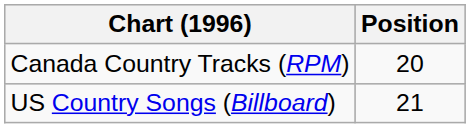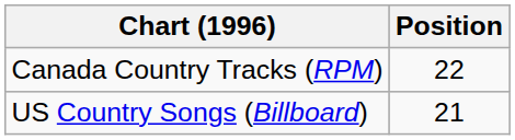 <table class="wikitable sortable">
 <tr>
 <th scope="col">Chart (1996)</th>
 <th scope="col">Position</th>
 </tr>
 <tr>
 <td>Canada Country Tracks (<em><a href='#'>RPM</a></em>)</td>
-<td align="center">20</td>
+<td align="center">22</td>
 </tr>
 <tr>
 <td>US <a href='#'>Country Songs</a> (<em><a href='#'>Billboard</a></em>)</td>
 <td align="center">21</td>
 </tr>
 </table>
